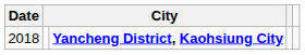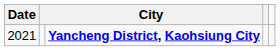 <table class="wikitable">
 <tr>
 <th>Date</th>
 <th colspan=2>City</th>
 <th></th>
 </tr>
 <tr>
-<td>2018</td>
+<td>2021</td>
 <td></td>
 <td><strong><a href='#'>Yancheng District</a>, <a href='#'>Kaohsiung City</a></strong></td>
 <td></td>
 <td></td>
 </tr>
 </table>
